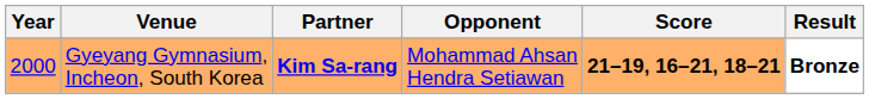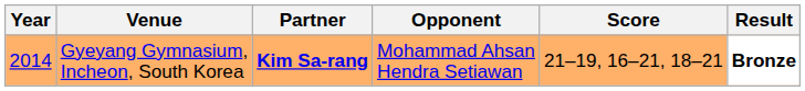 <table class="sortable wikitable" style="font-size: 90%;">
 <tr>
 <th>Year</th>
 <th>Venue</th>
 <th>Partner</th>
 <th>Opponent</th>
 <th>Score</th>
 <th>Result</th>
 </tr>
 <tr style="background:#FFB069">
-<td align="center"><a href='#'>2000</a></td>
+<td align="center"><a href='#'>2014</a></td>
 <td align="left"><a href='#'>Gyeyang Gymnasium</a>,<br><a href='#'>Incheon</a>, South Korea</td>
 <td align="left"><strong> <a href='#'>Kim Sa-rang</a></strong></td>
 <td align="left"> <a href='#'>Mohammad Ahsan</a> <br>  <a href='#'>Hendra Setiawan</a></td>
-<td align="left"><strong>21–19, 16–21, 18–21</strong></td>
+<td align="left">21–19, 16–21, 18–21</td>
 <td style="text-align:left; background:white"> <strong>Bronze</strong></td>
 </tr>
 </table>
